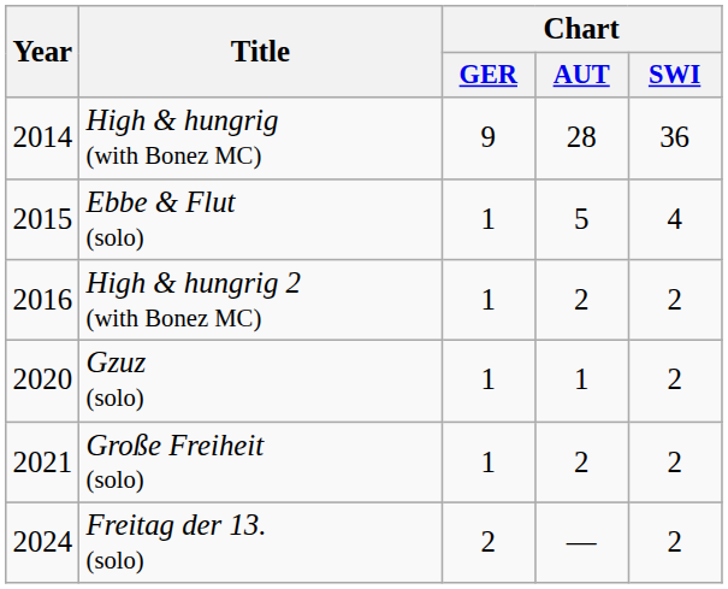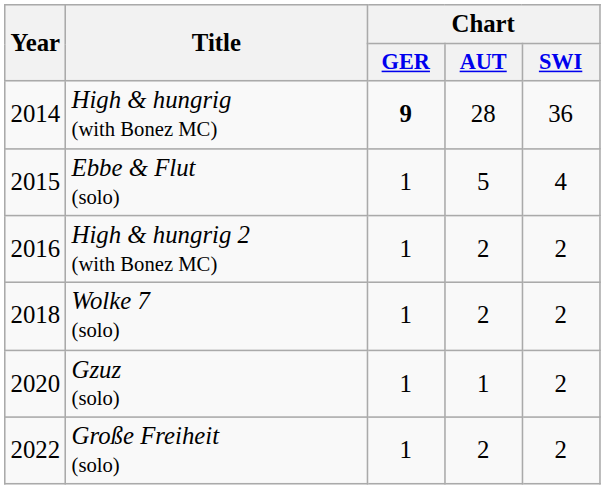 <table class="wikitable">
 <tr>
 <th width="28" rowspan="2">Year</th>
 <th width="187" rowspan="2">Title</th>
 <th colspan="3">Chart</th>
 </tr>
 <tr>
 <th scope="col" style="width:3em;font-size:90%;"><a href='#'>GER</a><br></th>
 <th scope="col" style="width:3em;font-size:90%;"><a href='#'>AUT</a><br></th>
 <th scope="col" style="width:3em;font-size:90%;"><a href='#'>SWI</a><br></th>
 </tr>
 <tr>
 <td>2014</td>
 <td><em>High & hungrig</em><br><small>(with Bonez MC)</small></td>
-<td align="center">9</td>
+<td align="center"><strong>9</strong></td>
 <td align="center">28</td>
 <td align="center">36</td>
 </tr>
 <tr>
 <td>2015</td>
 <td><em>Ebbe & Flut</em><br><small>(solo)</small></td>
 <td align="center">1</td>
 <td align="center">5</td>
 <td align="center">4</td>
 </tr>
 <tr>
 <td>2016</td>
 <td><em>High & hungrig 2</em><br><small>(with Bonez MC)</small></td>
 <td align="center">1</td>
 <td align="center">2</td>
 <td align="center">2</td>
 </tr>
 <tr>
+<td>2018</td>
+<td><em>Wolke 7</em><br><small>(solo)</small></td>
+<td align="center">1</td>
+<td align="center">2</td>
+<td align="center">2</td>
+</tr>
+<tr>
 <td>2020</td>
 <td><em>Gzuz</em><br><small>(solo)</small></td>
 <td align="center">1</td>
 <td align="center">1</td>
 <td align="center">2</td>
 </tr>
 <tr>
-<td>2021</td>
+<td>2022</td>
 <td><em>Große Freiheit</em><br><small>(solo)</small></td>
 <td align="center">1</td>
 <td align="center">2</td>
 <td align="center">2</td>
 </tr>
-<tr>
-<td>2024</td>
-<td><em>Freitag der 13.</em><br><small>(solo)</small></td>
-<td align="center">2</td>
-<td align="center">—</td>
-<td align="center">2</td>
-</tr>
 </table>
